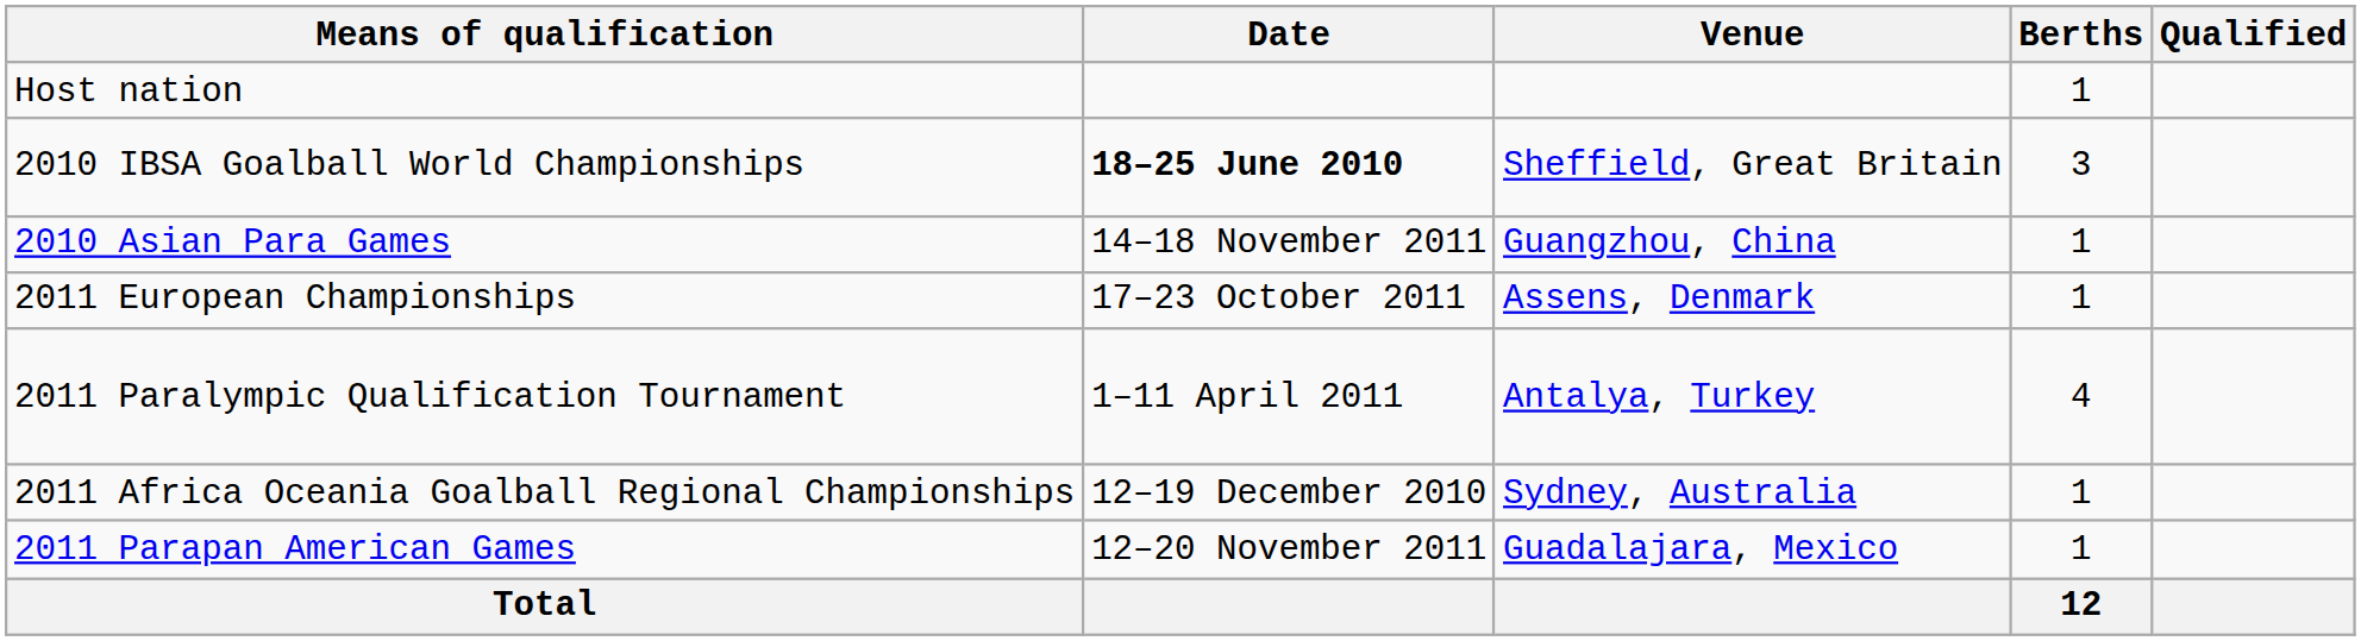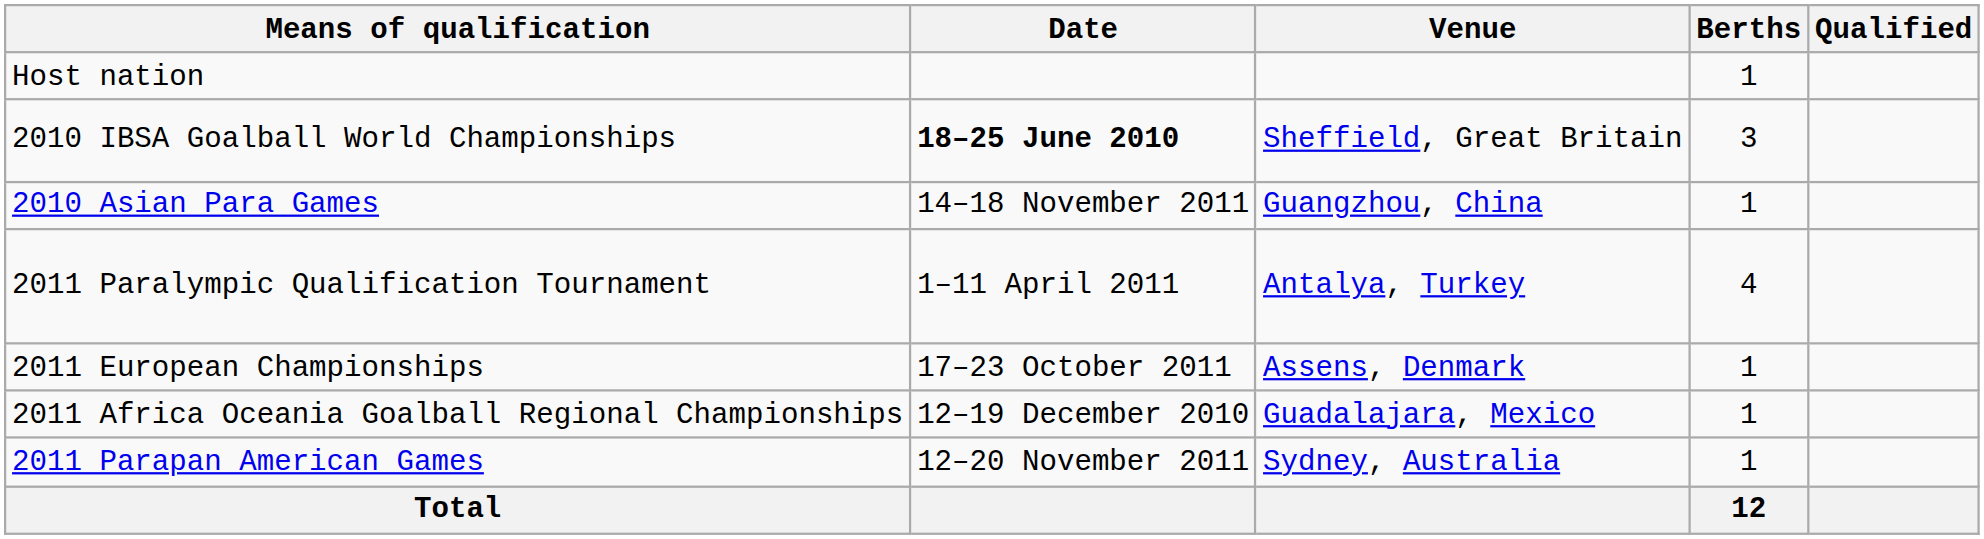 <table class="wikitable">
 <tr>
 <th>Means of qualification</th>
 <th>Date</th>
 <th>Venue</th>
 <th>Berths</th>
 <th>Qualified</th>
 </tr>
 <tr>
 <td>Host nation</td>
 <td></td>
 <td></td>
 <td align="center">1</td>
 <td></td>
 </tr>
 <tr>
 <td>2010 IBSA Goalball World Championships</td>
 <td><strong>18–25 June 2010</strong></td>
 <td><a href='#'>Sheffield</a>, Great Britain</td>
 <td align="center">3</td>
 <td> <br>  <br> </td>
 </tr>
 <tr>
 <td><a href='#'>2010 Asian Para Games</a></td>
 <td>14–18 November 2011</td>
 <td><a href='#'>Guangzhou</a>, <a href='#'>China</a></td>
 <td align="center">1</td>
 <td></td>
 </tr>
 <tr>
+<td>2011 Paralympic Qualification Tournament</td>
+<td>1–11 April 2011</td>
+<td><a href='#'>Antalya</a>, <a href='#'>Turkey</a></td>
+<td align="center">4</td>
+<td> <br>  <br>  <br> </td>
+</tr>
+<tr>
 <td>2011 European Championships</td>
 <td>17–23 October 2011</td>
 <td><a href='#'>Assens</a>, <a href='#'>Denmark</a></td>
 <td align="center">1</td>
 <td></td>
 </tr>
 <tr>
-<td>2011 Paralympic Qualification Tournament</td>
-<td>1–11 April 2011</td>
-<td><a href='#'>Antalya</a>, <a href='#'>Turkey</a></td>
-<td align="center">4</td>
-<td> <br>  <br>  <br> </td>
-</tr>
-<tr>
 <td>2011 Africa Oceania Goalball Regional Championships</td>
 <td>12–19 December 2010</td>
-<td><a href='#'>Sydney</a>, <a href='#'>Australia</a></td>
+<td><a href='#'>Guadalajara</a>, <a href='#'>Mexico</a></td>
 <td align="center">1</td>
 <td></td>
 </tr>
 <tr>
 <td><a href='#'>2011 Parapan American Games</a></td>
 <td>12–20 November 2011</td>
-<td><a href='#'>Guadalajara</a>, <a href='#'>Mexico</a></td>
+<td><a href='#'>Sydney</a>, <a href='#'>Australia</a></td>
 <td align="center">1</td>
 <td></td>
 </tr>
 <tr>
 <th>Total</th>
 <th></th>
 <th></th>
 <th align="center">12</th>
 <th></th>
 </tr>
 </table>
